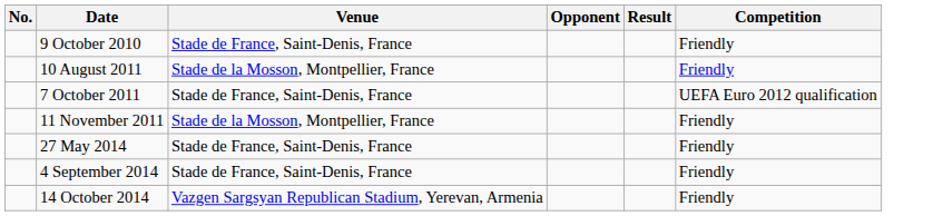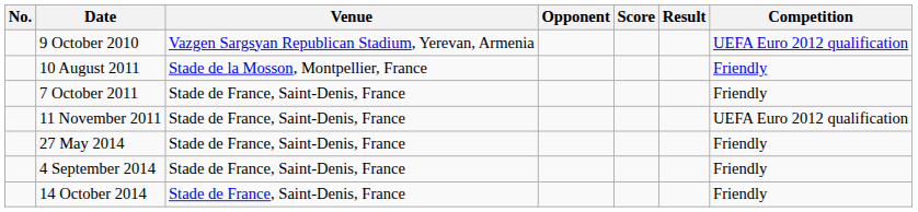 <table class="wikitable sortable">
 <tr>
 <th>No.</th>
 <th>Date</th>
 <th>Venue</th>
 <th>Opponent</th>
+<th>Score</th>
 <th>Result</th>
 <th>Competition</th>
 </tr>
 <tr>
 <td></td>
 <td>9 October 2010</td>
-<td><a href='#'>Stade de France</a>, Saint-Denis, France</td>
+<td><a href='#'>Vazgen Sargsyan Republican Stadium</a>, Yerevan, Armenia</td>
 <td></td>
 <td></td>
-<td>Friendly</td>
+<td></td>
+<td><a href='#'>UEFA Euro 2012 qualification</a></td>
 </tr>
 <tr>
 <td></td>
 <td>10 August 2011</td>
 <td><a href='#'>Stade de la Mosson</a>, Montpellier, France</td>
+<td></td>
 <td></td>
 <td></td>
 <td><a href='#'>Friendly</a></td>
 </tr>
 <tr>
 <td></td>
 <td>7 October 2011</td>
 <td>Stade de France, Saint-Denis, France</td>
 <td></td>
 <td></td>
-<td>UEFA Euro 2012 qualification</td>
-</tr>
-<tr>
-<td></td>
-<td>11 November 2011</td>
-<td><a href='#'>Stade de la Mosson</a>, Montpellier, France</td>
-<td></td>
 <td></td>
 <td>Friendly</td>
 </tr>
 <tr>
 <td></td>
+<td>11 November 2011</td>
+<td>Stade de France, Saint-Denis, France</td>
+<td></td>
+<td></td>
+<td></td>
+<td>UEFA Euro 2012 qualification</td>
+</tr>
+<tr>
+<td></td>
 <td>27 May 2014</td>
 <td>Stade de France, Saint-Denis, France</td>
+<td></td>
 <td></td>
 <td></td>
 <td>Friendly</td>
 </tr>
 <tr>
 <td></td>
 <td>4 September 2014</td>
 <td>Stade de France, Saint-Denis, France</td>
 <td></td>
 <td></td>
+<td></td>
 <td>Friendly</td>
 </tr>
 <tr>
 <td></td>
 <td>14 October 2014</td>
-<td><a href='#'>Vazgen Sargsyan Republican Stadium</a>, Yerevan, Armenia</td>
+<td><a href='#'>Stade de France</a>, Saint-Denis, France</td>
+<td></td>
 <td></td>
 <td></td>
 <td>Friendly</td>
 </tr>
 </table>
